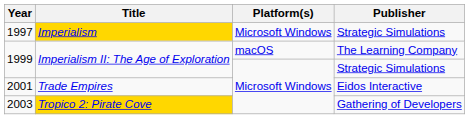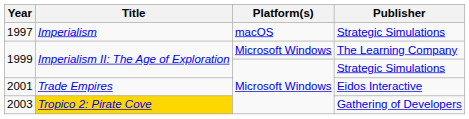 <table class="wikitable sortable">
 <tr>
 <th>Year</th>
 <th>Title</th>
 <th>Platform(s)</th>
 <th>Publisher</th>
 </tr>
 <tr>
 <td>1997</td>
-<td style="background: gold;"><em><a href='#'>Imperialism</a></em></td>
-<td><a href='#'>Microsoft Windows</a></td>
+<td><em><a href='#'>Imperialism</a></em></td>
+<td><a href='#'>macOS</a></td>
 <td><a href='#'>Strategic Simulations</a></td>
 </tr>
 <tr>
 <td rowspan="2">1999</td>
 <td rowspan="2"><em><a href='#'>Imperialism II: The Age of Exploration</a></em></td>
-<td><a href='#'>macOS</a></td>
+<td><a href='#'>Microsoft Windows</a></td>
 <td><a href='#'>The Learning Company</a></td>
 </tr>
 <tr>
 <td rowspan="3"><a href='#'>Microsoft Windows</a></td>
 <td><a href='#'>Strategic Simulations</a></td>
 </tr>
 <tr>
 <td>2001</td>
 <td><em><a href='#'>Trade Empires</a></em></td>
 <td><a href='#'>Eidos Interactive</a></td>
 </tr>
 <tr>
 <td>2003</td>
 <td style="background: gold;"><em><a href='#'>Tropico 2: Pirate Cove</a></em></td>
 <td><a href='#'>Gathering of Developers</a></td>
 </tr>
 </table>
